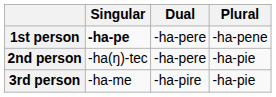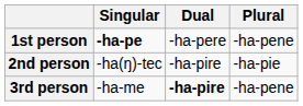 <table class="wikitable">
 <tr>
 <th></th>
 <th>Singular</th>
 <th>Dual</th>
 <th>Plural</th>
 </tr>
 <tr>
 <th>1st person</th>
 <td><strong>-ha-pe</strong></td>
 <td>-ha-pere</td>
 <td>-ha-pene</td>
 </tr>
 <tr>
 <th>2nd person</th>
 <td>-ha(ŋ)-tec</td>
-<td>-ha-pere</td>
+<td>-ha-pire</td>
 <td>-ha-pie</td>
 </tr>
 <tr>
 <th>3rd person</th>
 <td>-ha-me</td>
-<td>-ha-pire</td>
-<td>-ha-pie</td>
+<td><strong>-ha-pire</strong></td>
+<td>-ha-pene</td>
 </tr>
 </table>
